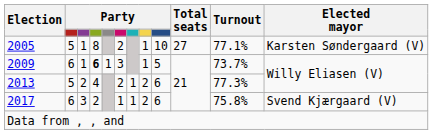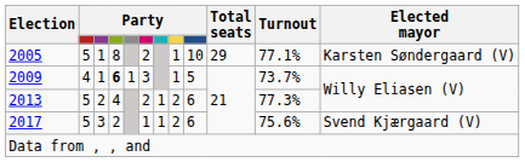 <table class="wikitable">
 <tr>
 <th rowspan="2">Election</th>
 <th colspan="8">Party</th>
 <th rowspan="2">Total<br>seats</th>
 <th rowspan="2">Turnout</th>
 <th rowspan="2">Elected<br>mayor</th>
 </tr>
 <tr>
 <td style="background:#B5211D;"><strong><a href='#'></a></strong></td>
 <td style="background:#843A93;"><strong><a href='#'></a></strong></td>
 <td style="background:#89A920;"><strong><a href='#'></a></strong></td>
 <td style="background:#8B8989;"><strong></strong></td>
 <td style="background:#C9096C;"><strong><a href='#'></a></strong></td>
 <td style="background:#1CB1B7;"><strong><a href='#'></a></strong></td>
 <td style="background:#F4D44D;"><strong><a href='#'></a></strong></td>
 <td style="background:#254C85;"><strong><a href='#'></a></strong></td>
 </tr>
 <tr>
 <td><a href='#'>2005</a></td>
 <td>5</td>
 <td>1</td>
 <td>8</td>
 <td style="background:#CDC9C9;"></td>
 <td>2</td>
 <td style="background:#CDC9C9;" rowspan="2"></td>
 <td>1</td>
 <td>10</td>
-<td>27</td>
+<td>29</td>
 <td>77.1%</td>
 <td>Karsten Søndergaard (V)</td>
 </tr>
 <tr>
 <td><a href='#'>2009</a></td>
-<td>6</td>
+<td>4</td>
 <td>1</td>
 <td><strong>6</strong></td>
 <td>1</td>
 <td>3</td>
 <td>1</td>
 <td>5</td>
 <td rowspan="3">21</td>
 <td>73.7%</td>
 <td rowspan="2">Willy Eliasen (V)</td>
 </tr>
 <tr>
 <td><a href='#'>2013</a></td>
 <td>5</td>
 <td>2</td>
 <td>4</td>
 <td style="background:#CDC9C9;" rowspan="2"></td>
 <td>2</td>
 <td>1</td>
 <td>2</td>
 <td>6</td>
 <td>77.3%</td>
 </tr>
 <tr>
 <td><a href='#'>2017</a></td>
-<td>6</td>
+<td>5</td>
 <td>3</td>
 <td>2</td>
 <td>1</td>
 <td>1</td>
 <td>2</td>
 <td>6</td>
-<td>75.8%</td>
+<td>75.6%</td>
 <td>Svend Kjærgaard (V)</td>
 </tr>
 <tr>
 <td colspan="14">Data from , ,  and </td>
 </tr>
 </table>
